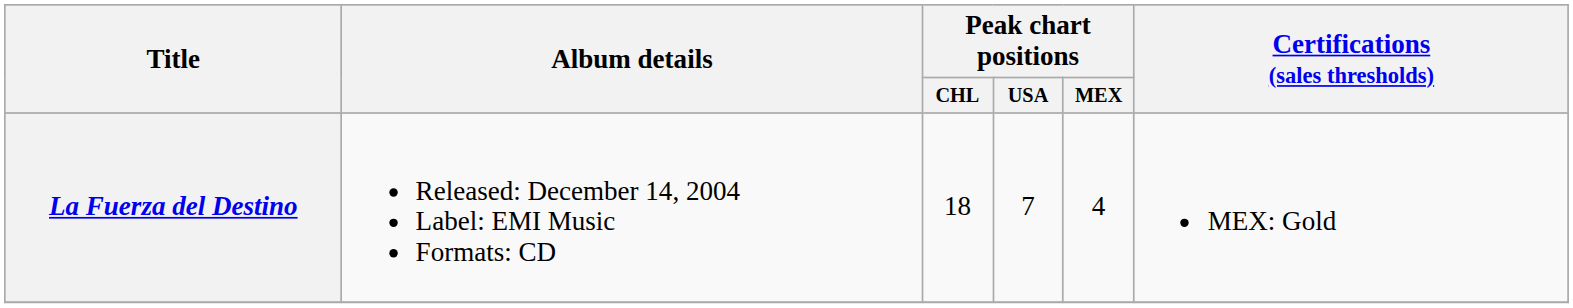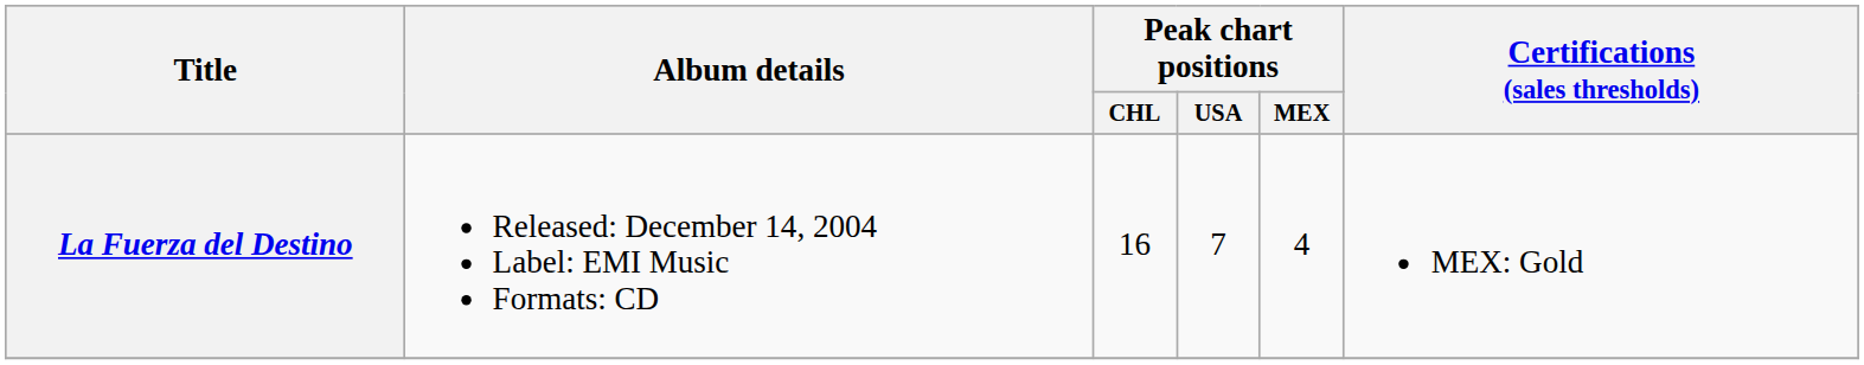 <table class="wikitable plainrowheaders" style="text-align:center;">
 <tr>
 <th scope="col" rowspan="2" style="width:12em;">Title</th>
 <th scope="col" rowspan="2" style="width:21em;">Album details</th>
 <th colspan="3">Peak chart positions</th>
 <th rowspan="2" width="250"><a href='#'>Certifications</a><br><small><a href='#'>(sales thresholds)</a></small></th>
 </tr>
 <tr>
 <th style="width:3em;font-size:75%">CHL</th>
 <th style="width:3em;font-size:75%">USA</th>
 <th style="width:3em;font-size:75%">MEX</th>
 </tr>
 <tr>
 <th scope="row" align="center"><em><a href='#'>La Fuerza del Destino</a></em></th>
 <td align="left"><br><ul><li>Released: December 14, 2004</li><li>Label: EMI Music</li><li>Formats: CD</li></ul></td>
-<td>18</td>
+<td>16</td>
 <td>7</td>
 <td>4</td>
 <td align="left"><br><ul><li>MEX: Gold</li></ul></td>
 </tr>
 <tr>
 </tr>
 </table>
